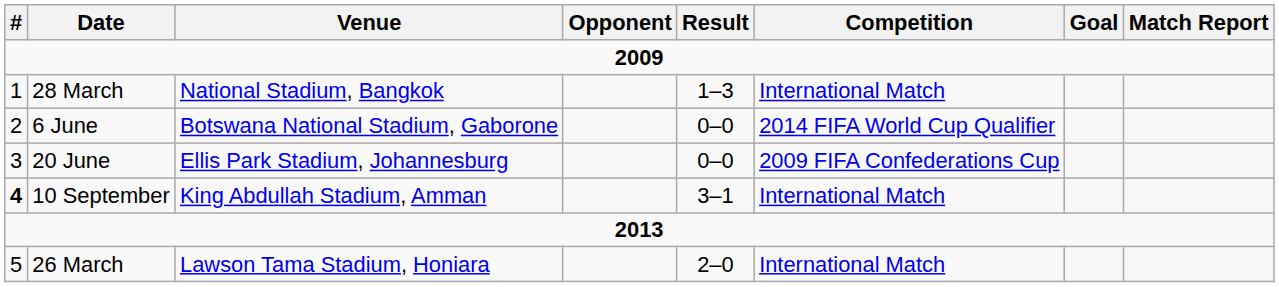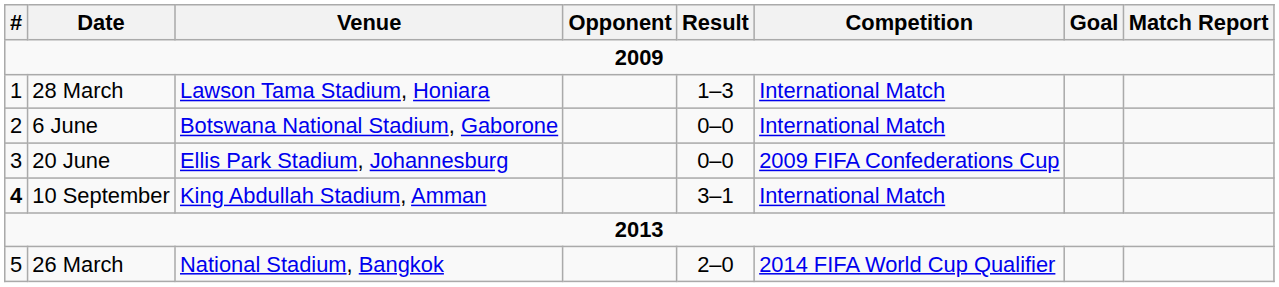 <table class="wikitable collapsible collapsed" style="font-size:90%">
 <tr>
 <th>#</th>
 <th>Date</th>
 <th>Venue</th>
 <th>Opponent</th>
 <th>Result</th>
 <th>Competition</th>
 <th>Goal</th>
 <th>Match Report</th>
 </tr>
 <tr>
 <td colspan=8 align=center><strong>2009</strong></td>
 </tr>
 <tr>
 <td align=center>1</td>
 <td>28 March</td>
-<td><a href='#'>National Stadium</a>, <a href='#'>Bangkok</a></td>
+<td><a href='#'>Lawson Tama Stadium</a>, <a href='#'>Honiara</a></td>
 <td></td>
 <td align=center>1–3</td>
 <td><a href='#'>International Match</a></td>
 <td></td>
 <td></td>
 </tr>
 <tr>
 <td align=center>2</td>
 <td>6 June</td>
 <td><a href='#'>Botswana National Stadium</a>, <a href='#'>Gaborone</a></td>
 <td></td>
 <td align=center>0–0</td>
-<td><a href='#'>2014 FIFA World Cup Qualifier</a></td>
+<td><a href='#'>International Match</a></td>
 <td></td>
 <td></td>
 </tr>
 <tr>
 <td align=center>3</td>
 <td>20 June</td>
 <td><a href='#'>Ellis Park Stadium</a>, <a href='#'>Johannesburg</a></td>
 <td></td>
 <td align=center>0–0</td>
 <td><a href='#'>2009 FIFA Confederations Cup</a></td>
 <td></td>
 <td></td>
 </tr>
 <tr>
 <td align=center><strong>4</strong></td>
 <td>10 September</td>
 <td><a href='#'>King Abdullah Stadium</a>, <a href='#'>Amman</a></td>
 <td></td>
 <td align=center>3–1</td>
 <td><a href='#'>International Match</a></td>
 <td></td>
 <td></td>
 </tr>
 <tr>
 <td colspan=8 align=center><strong>2013</strong></td>
 </tr>
 <tr>
 <td align=center>5</td>
 <td>26 March</td>
-<td><a href='#'>Lawson Tama Stadium</a>, <a href='#'>Honiara</a></td>
+<td><a href='#'>National Stadium</a>, <a href='#'>Bangkok</a></td>
 <td></td>
 <td align=center>2–0</td>
-<td><a href='#'>International Match</a></td>
+<td><a href='#'>2014 FIFA World Cup Qualifier</a></td>
 <td></td>
 <td></td>
 </tr>
 </table>
